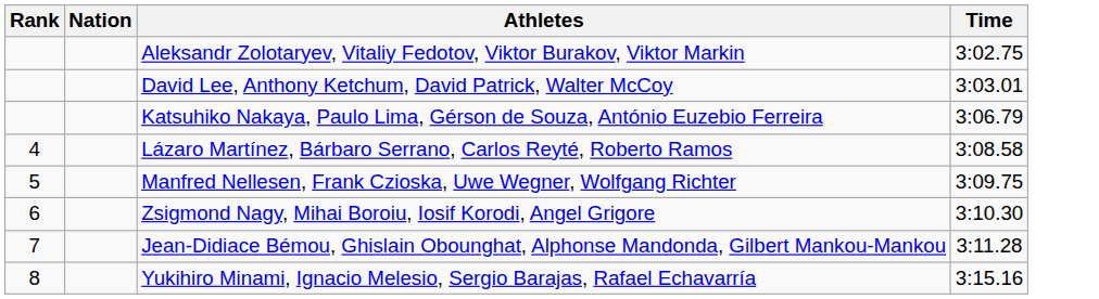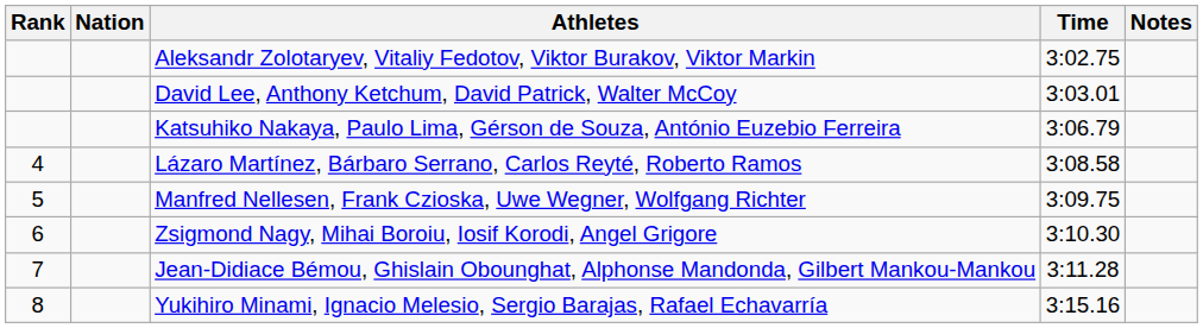 <table class="wikitable sortable" style="text-align:center">
 <tr>
 <th>Rank</th>
 <th>Nation</th>
 <th>Athletes</th>
 <th>Time</th>
+<th>Notes</th>
 </tr>
 <tr>
 <td></td>
 <td align=left></td>
 <td align=left><a href='#'>Aleksandr Zolotaryev</a>, <a href='#'>Vitaliy Fedotov</a>, <a href='#'>Viktor Burakov</a>, <a href='#'>Viktor Markin</a></td>
 <td>3:02.75</td>
+<td></td>
 </tr>
 <tr>
 <td></td>
 <td align=left></td>
 <td align=left><a href='#'>David Lee</a>, <a href='#'>Anthony Ketchum</a>, <a href='#'>David Patrick</a>, <a href='#'>Walter McCoy</a></td>
 <td>3:03.01</td>
+<td></td>
 </tr>
 <tr>
 <td></td>
 <td align=left></td>
 <td align=left><a href='#'>Katsuhiko Nakaya</a>, <a href='#'>Paulo Lima</a>, <a href='#'>Gérson de Souza</a>, <a href='#'>António Euzebio Ferreira</a></td>
 <td>3:06.79</td>
+<td></td>
 </tr>
 <tr>
 <td>4</td>
 <td align=left></td>
 <td align=left><a href='#'>Lázaro Martínez</a>, <a href='#'>Bárbaro Serrano</a>, <a href='#'>Carlos Reyté</a>, <a href='#'>Roberto Ramos</a></td>
 <td>3:08.58</td>
+<td></td>
 </tr>
 <tr>
 <td>5</td>
 <td align=left></td>
 <td align=left><a href='#'>Manfred Nellesen</a>, <a href='#'>Frank Czioska</a>, <a href='#'>Uwe Wegner</a>, <a href='#'>Wolfgang Richter</a></td>
 <td>3:09.75</td>
+<td></td>
 </tr>
 <tr>
 <td>6</td>
 <td align=left></td>
 <td align=left><a href='#'>Zsigmond Nagy</a>, <a href='#'>Mihai Boroiu</a>, <a href='#'>Iosif Korodi</a>, <a href='#'>Angel Grigore</a></td>
 <td>3:10.30</td>
+<td></td>
 </tr>
 <tr>
 <td>7</td>
 <td align=left></td>
 <td align=left><a href='#'>Jean-Didiace Bémou</a>, <a href='#'>Ghislain Obounghat</a>, <a href='#'>Alphonse Mandonda</a>, <a href='#'>Gilbert Mankou-Mankou</a></td>
 <td>3:11.28</td>
+<td></td>
 </tr>
 <tr>
 <td>8</td>
 <td align=left></td>
 <td align=left><a href='#'>Yukihiro Minami</a>, <a href='#'>Ignacio Melesio</a>, <a href='#'>Sergio Barajas</a>, <a href='#'>Rafael Echavarría</a></td>
 <td>3:15.16</td>
+<td></td>
 </tr>
 </table>
